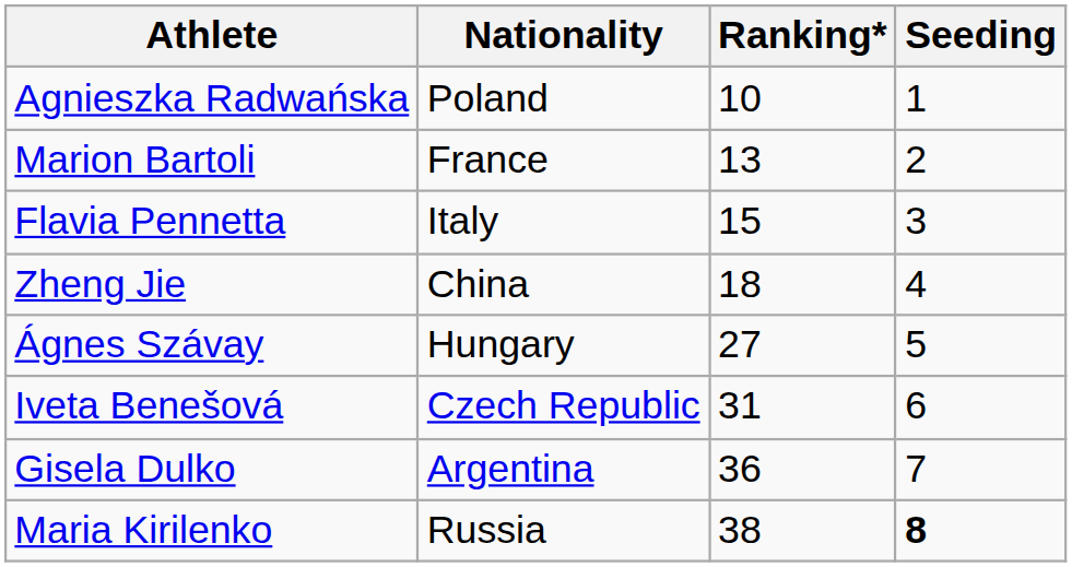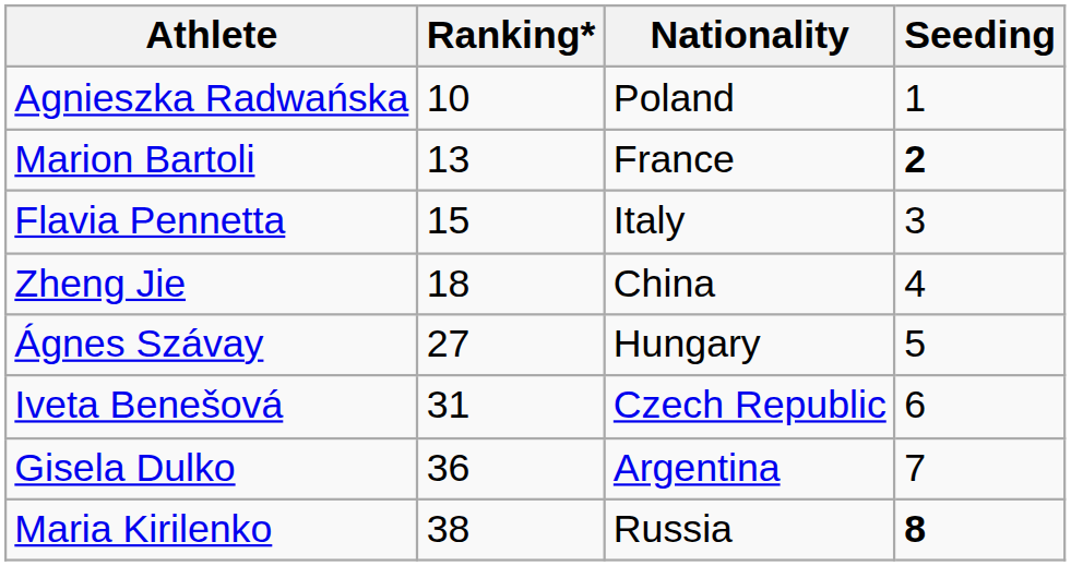 <table class="wikitable" border="1">
 <tr>
 <th>Athlete</th>
+<th>Ranking*</th>
 <th>Nationality</th>
-<th>Ranking*</th>
 <th>Seeding</th>
 </tr>
 <tr>
 <td><a href='#'>Agnieszka Radwańska</a></td>
+<td>10</td>
 <td> Poland</td>
-<td>10</td>
 <td>1</td>
 </tr>
 <tr>
 <td><a href='#'>Marion Bartoli</a></td>
+<td>13</td>
 <td> France</td>
-<td>13</td>
-<td>2</td>
+<td><strong>2</strong></td>
 </tr>
 <tr>
 <td><a href='#'>Flavia Pennetta</a></td>
+<td>15</td>
 <td> Italy</td>
-<td>15</td>
 <td>3</td>
 </tr>
 <tr>
 <td><a href='#'>Zheng Jie</a></td>
+<td>18</td>
 <td> China</td>
-<td>18</td>
 <td>4</td>
 </tr>
 <tr>
 <td><a href='#'>Ágnes Szávay</a></td>
+<td>27</td>
 <td> Hungary</td>
-<td>27</td>
 <td>5</td>
 </tr>
 <tr>
 <td><a href='#'>Iveta Benešová</a></td>
+<td>31</td>
 <td> <a href='#'>Czech Republic</a></td>
-<td>31</td>
 <td>6</td>
 </tr>
 <tr>
 <td><a href='#'>Gisela Dulko</a></td>
+<td>36</td>
 <td> <a href='#'>Argentina</a></td>
-<td>36</td>
 <td>7</td>
 </tr>
 <tr>
 <td><a href='#'>Maria Kirilenko</a></td>
+<td>38</td>
 <td> Russia</td>
-<td>38</td>
 <td><strong>8</strong></td>
 </tr>
 </table>
